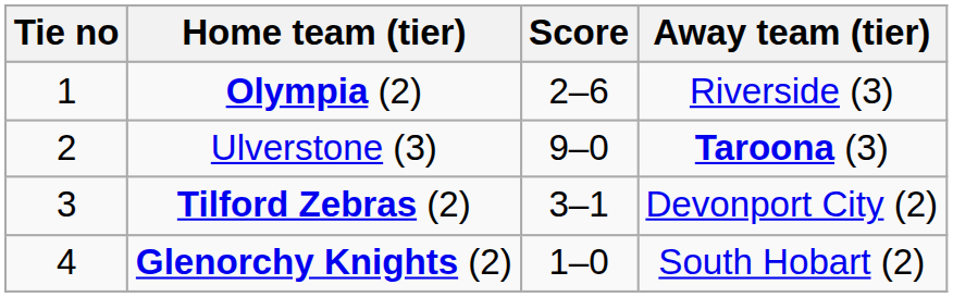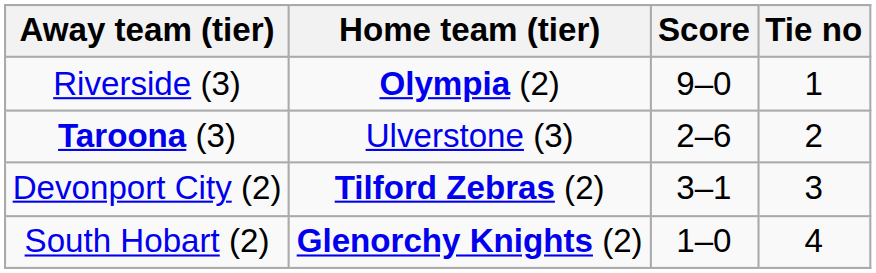 <table class="wikitable" style="text-align:center">
 <tr>
-<th>Tie no</th>
+<th>Away team (tier)</th>
 <th>Home team (tier)</th>
 <th>Score</th>
-<th>Away team (tier)</th>
+<th>Tie no</th>
 </tr>
 <tr>
+<td><a href='#'>Riverside</a> (3)</td>
+<td><strong><a href='#'>Olympia</a></strong> (2)</td>
+<td>9–0</td>
 <td>1</td>
-<td><strong><a href='#'>Olympia</a></strong> (2)</td>
-<td>2–6</td>
-<td><a href='#'>Riverside</a> (3)</td>
 </tr>
 <tr>
+<td><strong><a href='#'>Taroona</a></strong> (3)</td>
+<td><a href='#'>Ulverstone</a> (3)</td>
+<td>2–6</td>
 <td>2</td>
-<td><a href='#'>Ulverstone</a> (3)</td>
-<td>9–0</td>
-<td><strong><a href='#'>Taroona</a></strong> (3)</td>
 </tr>
 <tr>
-<td>3</td>
+<td><a href='#'>Devonport City</a> (2)</td>
 <td><strong><a href='#'>Tilford Zebras</a></strong> (2)</td>
 <td>3–1</td>
-<td><a href='#'>Devonport City</a> (2)</td>
+<td>3</td>
 </tr>
 <tr>
-<td>4</td>
+<td><a href='#'>South Hobart</a> (2)</td>
 <td><strong><a href='#'>Glenorchy Knights</a></strong> (2)</td>
 <td>1–0</td>
-<td><a href='#'>South Hobart</a> (2)</td>
+<td>4</td>
 </tr>
 </table>
